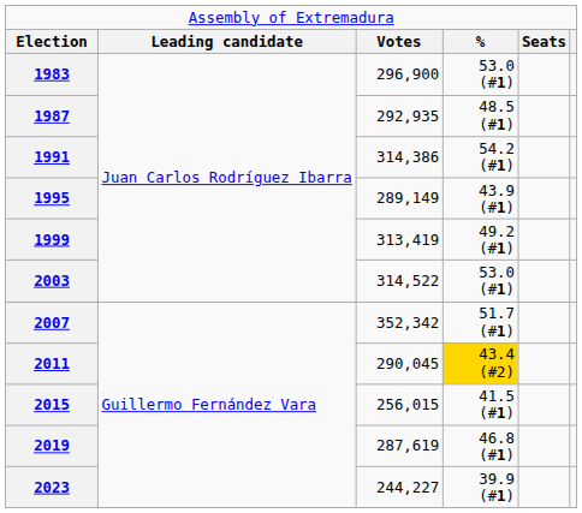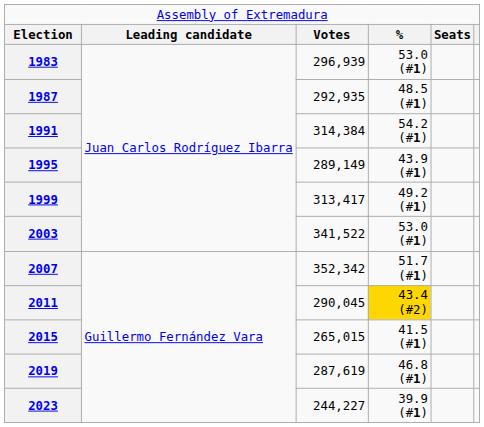 <table class="wikitable" style="text-align:right;">
 <tr>
 <td colspan="8" align="center"><a href='#'>Assembly of Extremadura</a></td>
 </tr>
 <tr>
 <th style="width:75px;">Election</th>
 <th>Leading candidate</th>
 <th style="width:70px;">Votes</th>
 <th style="width:60px;">%</th>
 <th>Seats</th>
 <th></th>
 </tr>
 <tr>
 <th><a href='#'>1983</a></th>
 <td rowspan="6" style="text-align:left;"><a href='#'>Juan Carlos Rodríguez Ibarra</a></td>
-<td>296,900</td>
+<td>296,939</td>
 <td>53.0 (#<strong>1</strong>)</td>
 <td></td>
 <td></td>
 </tr>
 <tr>
 <th><a href='#'>1987</a></th>
 <td>292,935</td>
 <td>48.5 (#<strong>1</strong>)</td>
 <td></td>
 <td></td>
 </tr>
 <tr>
 <th><a href='#'>1991</a></th>
-<td>314,386</td>
+<td>314,384</td>
 <td>54.2 (#<strong>1</strong>)</td>
 <td></td>
 <td></td>
 </tr>
 <tr>
 <th><a href='#'>1995</a></th>
 <td>289,149</td>
 <td>43.9 (#<strong>1</strong>)</td>
 <td></td>
 <td></td>
 </tr>
 <tr>
 <th><a href='#'>1999</a></th>
-<td>313,419</td>
+<td>313,417</td>
 <td>49.2 (#<strong>1</strong>)</td>
 <td></td>
 <td></td>
 </tr>
 <tr>
 <th><a href='#'>2003</a></th>
-<td>314,522</td>
+<td>341,522</td>
 <td>53.0 (#<strong>1</strong>)</td>
 <td></td>
 <td></td>
 </tr>
 <tr>
 <th><a href='#'>2007</a></th>
 <td rowspan="5" style="text-align:left;"><a href='#'>Guillermo Fernández Vara</a></td>
 <td>352,342</td>
 <td>51.7 (#<strong>1</strong>)</td>
 <td></td>
 <td></td>
 </tr>
 <tr>
 <th><a href='#'>2011</a></th>
 <td>290,045</td>
 <td style="background: gold;">43.4 (#2)</td>
 <td></td>
 <td></td>
 </tr>
 <tr>
 <th><a href='#'>2015</a></th>
-<td>256,015</td>
+<td>265,015</td>
 <td>41.5 (#<strong>1</strong>)</td>
 <td></td>
 <td></td>
 </tr>
 <tr>
 <th><a href='#'>2019</a></th>
 <td>287,619</td>
 <td>46.8 (#<strong>1</strong>)</td>
 <td></td>
 <td></td>
 </tr>
 <tr>
 <th><a href='#'>2023</a></th>
 <td>244,227</td>
 <td>39.9 (#<strong>1</strong>)</td>
 <td></td>
 <td></td>
 </tr>
 </table>
